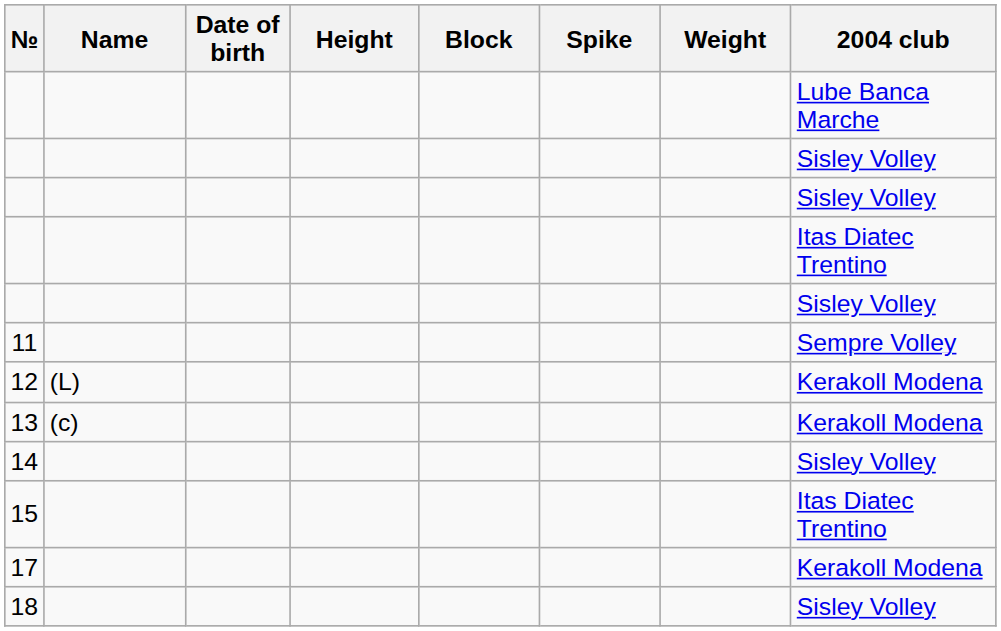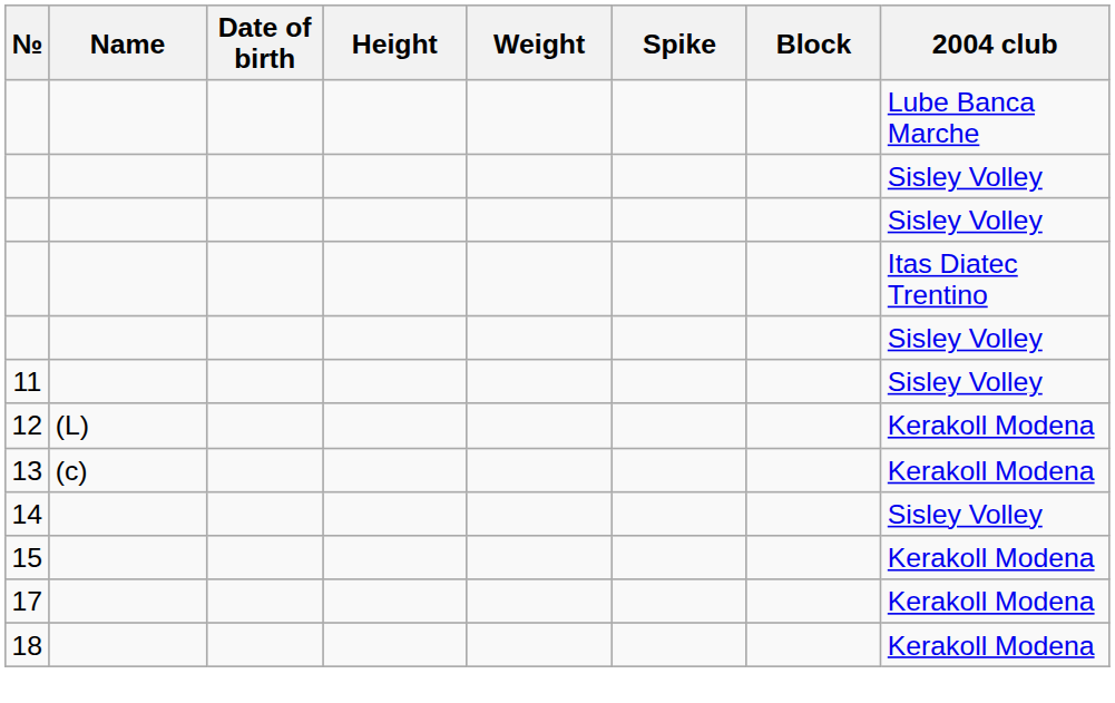 <table class="wikitable sortable" style="font-size:95%; text-align:center;">
 <tr>
 <th>№</th>
 <th style="width:12em">Name</th>
 <th style="width:8em">Date of birth</th>
 <th style="width:9em">Height</th>
+<th style="width:9em">Weight</th>
+<th style="width:9em">Spike</th>
 <th style="width:9em">Block</th>
-<th style="width:9em">Spike</th>
-<th style="width:9em">Weight</th>
 <th style="width:19em">2004 club</th>
 </tr>
 <tr>
 <td></td>
 <td style="text-align:left;"></td>
 <td style="text-align:right;"></td>
 <td></td>
 <td></td>
 <td></td>
 <td></td>
 <td style="text-align:left;"> <a href='#'>Lube Banca Marche</a></td>
 </tr>
 <tr>
 <td></td>
 <td style="text-align:left;"></td>
 <td style="text-align:right;"></td>
 <td></td>
 <td></td>
 <td></td>
 <td></td>
 <td style="text-align:left;"> <a href='#'>Sisley Volley</a></td>
 </tr>
 <tr>
 <td></td>
 <td style="text-align:left;"></td>
 <td style="text-align:right;"></td>
 <td></td>
 <td></td>
 <td></td>
 <td></td>
 <td style="text-align:left;"> <a href='#'>Sisley Volley</a></td>
 </tr>
 <tr>
 <td></td>
 <td style="text-align:left;"></td>
 <td style="text-align:right;"></td>
 <td></td>
 <td></td>
 <td></td>
 <td></td>
 <td style="text-align:left;"> <a href='#'>Itas Diatec Trentino</a></td>
 </tr>
 <tr>
 <td></td>
 <td style="text-align:left;"></td>
 <td style="text-align:right;"></td>
 <td></td>
 <td></td>
 <td></td>
 <td></td>
 <td style="text-align:left;"> <a href='#'>Sisley Volley</a></td>
 </tr>
 <tr>
 <td>11</td>
 <td style="text-align:left;"></td>
 <td style="text-align:right;"></td>
 <td></td>
 <td></td>
 <td></td>
 <td></td>
-<td style="text-align:left;"> <a href='#'>Sempre Volley</a></td>
+<td style="text-align:left;"> <a href='#'>Sisley Volley</a></td>
 </tr>
 <tr>
 <td>12</td>
 <td style="text-align:left;"> (L)</td>
 <td style="text-align:right;"></td>
 <td></td>
 <td></td>
 <td></td>
 <td></td>
 <td style="text-align:left;"> <a href='#'>Kerakoll Modena</a></td>
 </tr>
 <tr>
 <td>13</td>
 <td style="text-align:left;"> (c)</td>
 <td style="text-align:right;"></td>
 <td></td>
 <td></td>
 <td></td>
 <td></td>
 <td style="text-align:left;"> <a href='#'>Kerakoll Modena</a></td>
 </tr>
 <tr>
 <td>14</td>
 <td style="text-align:left;"></td>
 <td style="text-align:right;"></td>
 <td></td>
 <td></td>
 <td></td>
 <td></td>
 <td style="text-align:left;"> <a href='#'>Sisley Volley</a></td>
 </tr>
 <tr>
 <td>15</td>
 <td style="text-align:left;"></td>
 <td style="text-align:right;"></td>
 <td></td>
 <td></td>
 <td></td>
 <td></td>
-<td style="text-align:left;"> <a href='#'>Itas Diatec Trentino</a></td>
+<td style="text-align:left;"> <a href='#'>Kerakoll Modena</a></td>
 </tr>
 <tr>
 <td>17</td>
 <td style="text-align:left;"></td>
 <td style="text-align:right;"></td>
 <td></td>
 <td></td>
 <td></td>
 <td></td>
 <td style="text-align:left;"> <a href='#'>Kerakoll Modena</a></td>
 </tr>
 <tr>
 <td>18</td>
 <td style="text-align:left;"></td>
 <td style="text-align:right;"></td>
 <td></td>
 <td></td>
 <td></td>
 <td></td>
-<td style="text-align:left;"> <a href='#'>Sisley Volley</a></td>
+<td style="text-align:left;"> <a href='#'>Kerakoll Modena</a></td>
 </tr>
 </table>
